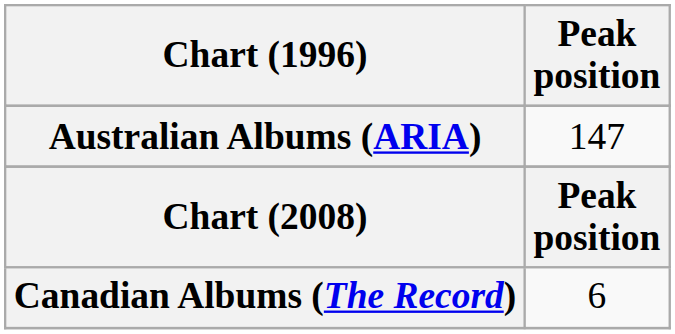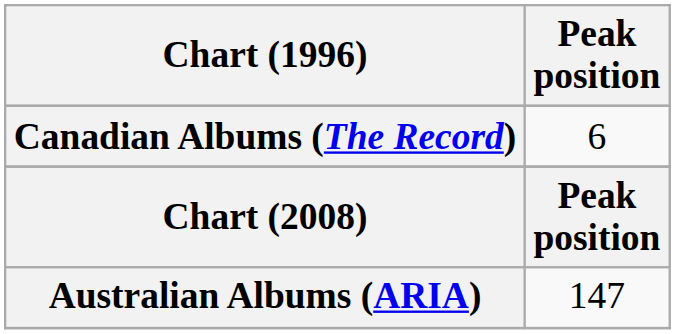 <table class="wikitable sortable plainrowheaders" style="text-align:center">
 <tr>
 <th scope="col">Chart (1996)</th>
 <th scope="col">Peak<br> position</th>
 </tr>
 <tr>
 </tr>
 <tr>
-<th scope="row">Australian Albums (<a href='#'>ARIA</a>)</th>
-<td>147</td>
+<th scope="row">Canadian Albums (<em><a href='#'>The Record</a></em>)</th>
+<td>6</td>
 </tr>
 <tr>
 </tr>
 <tr>
 <th scope="col">Chart (2008)</th>
 <th scope="col">Peak<br> position</th>
 </tr>
 <tr>
-<th scope="row">Canadian Albums (<em><a href='#'>The Record</a></em>)</th>
-<td>6</td>
+<th scope="row">Australian Albums (<a href='#'>ARIA</a>)</th>
+<td>147</td>
 </tr>
 <tr>
 </tr>
 </table>
